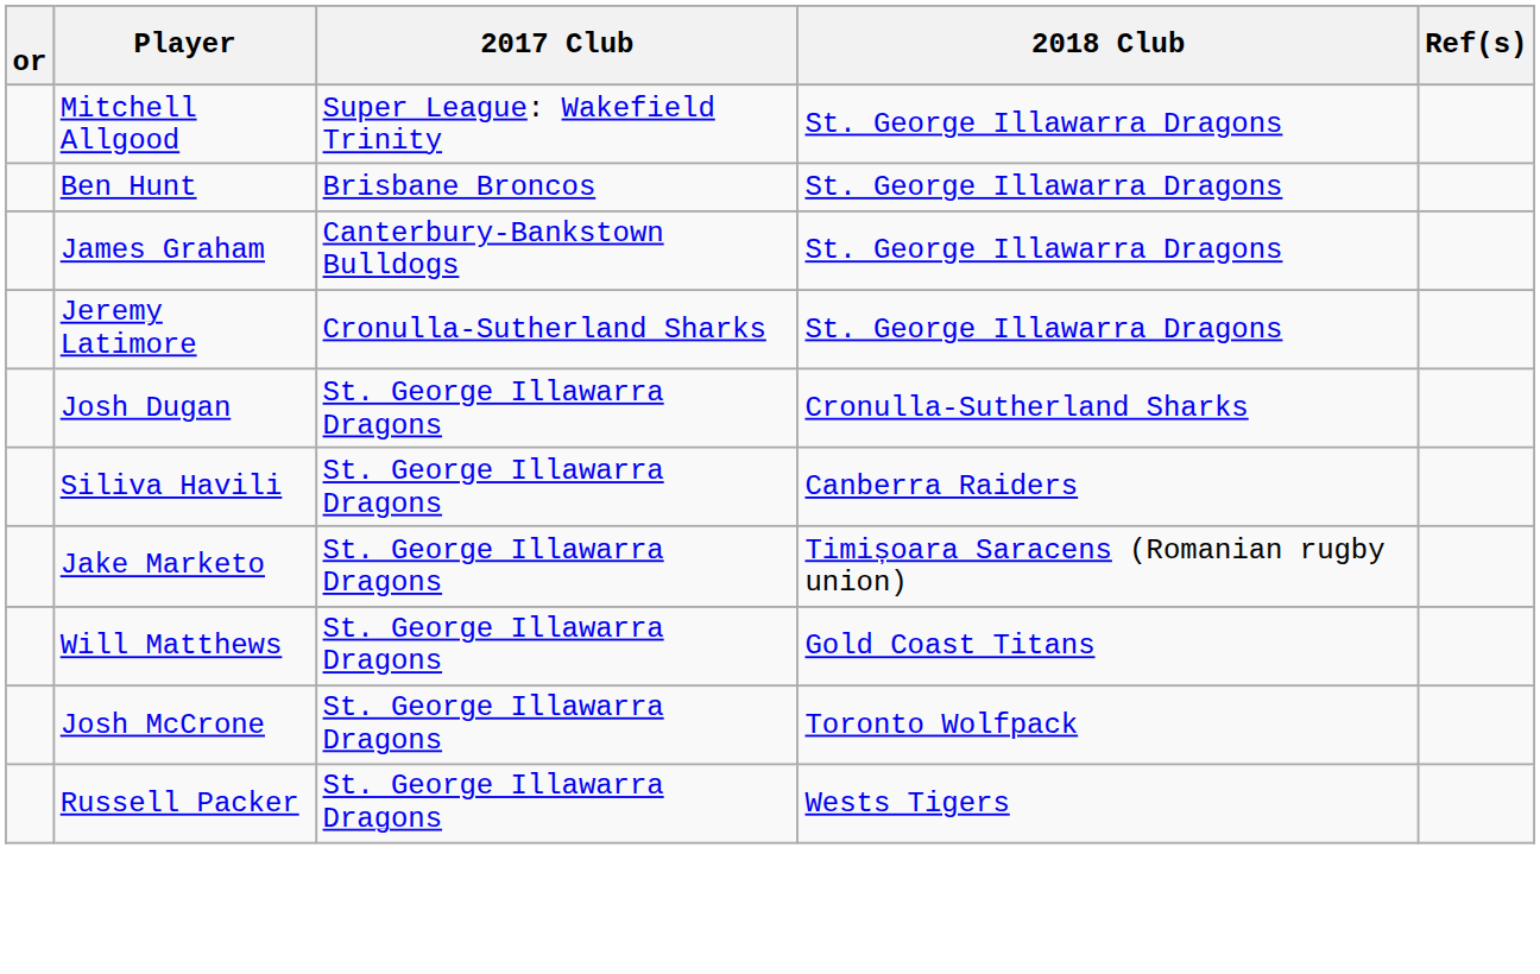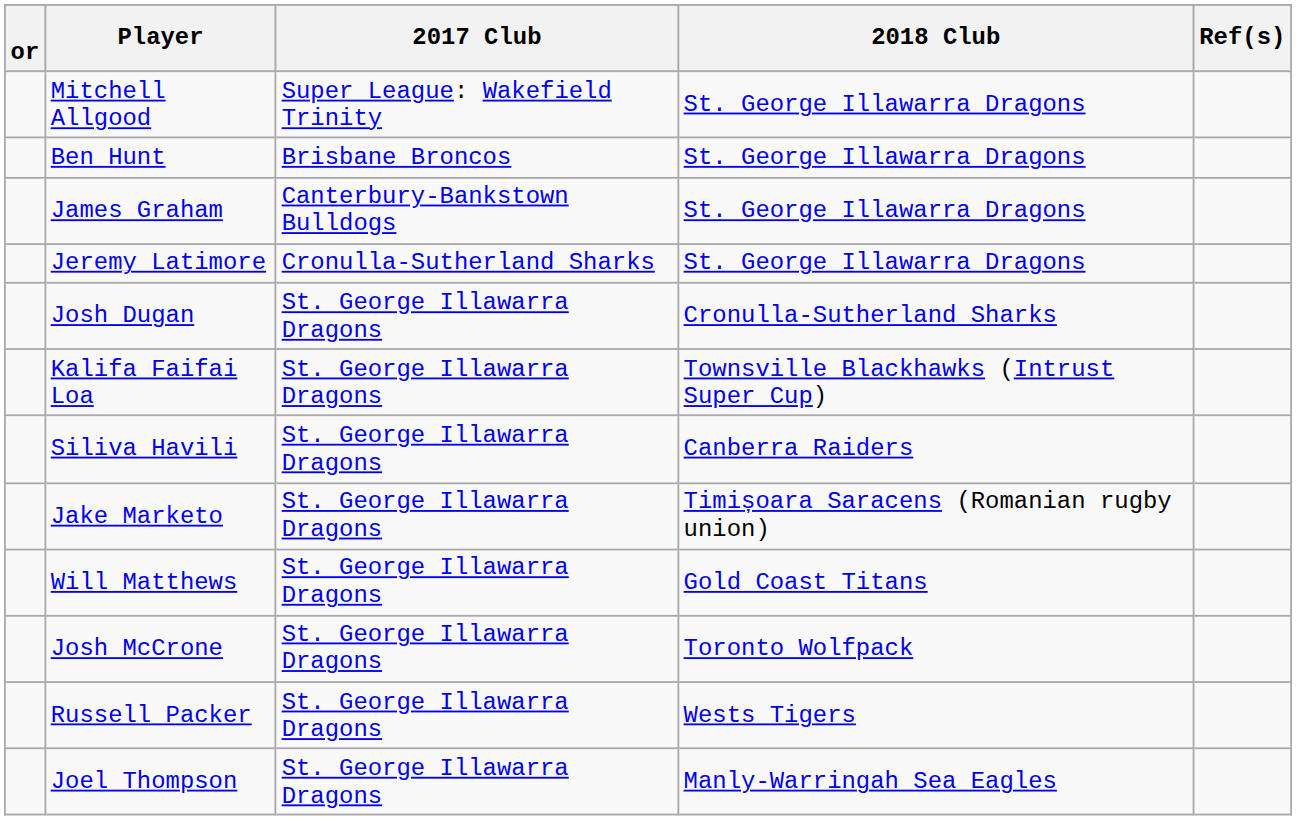 <table class="wikitable sortable" style="width:700px;">
 <tr bgcolor=#bdb76b>
 <th> <br> or <br> </th>
 <th>Player</th>
 <th>2017 Club</th>
 <th>2018 Club</th>
 <th>Ref(s)</th>
 </tr>
 <tr>
 <td></td>
 <td data-sort-value="Allgood, Mitchell"><a href='#'>Mitchell Allgood</a></td>
 <td> <a href='#'>Super League</a>: <a href='#'>Wakefield Trinity</a></td>
 <td> <a href='#'>St. George Illawarra Dragons</a></td>
 <td></td>
 </tr>
 <tr>
 <td></td>
 <td data-sort-value="Hunt, Ben"><a href='#'>Ben Hunt</a></td>
 <td> <a href='#'>Brisbane Broncos</a></td>
 <td> <a href='#'>St. George Illawarra Dragons</a></td>
 <td></td>
 </tr>
 <tr>
 <td></td>
 <td data-sort-value="Graham, James"><a href='#'>James Graham</a></td>
 <td> <a href='#'>Canterbury-Bankstown Bulldogs</a></td>
 <td> <a href='#'>St. George Illawarra Dragons</a></td>
 <td></td>
 </tr>
 <tr>
 <td></td>
 <td data-sort-value="Latimore, Jeremy"><a href='#'>Jeremy Latimore</a></td>
 <td> <a href='#'>Cronulla-Sutherland Sharks</a></td>
 <td> <a href='#'>St. George Illawarra Dragons</a></td>
 <td></td>
 </tr>
 <tr>
 <td></td>
 <td data-sort-value="Dugan, Josh"><a href='#'>Josh Dugan</a></td>
 <td> <a href='#'>St. George Illawarra Dragons</a></td>
 <td> <a href='#'>Cronulla-Sutherland Sharks</a></td>
 <td></td>
 </tr>
 <tr>
 <td></td>
+<td data-sort-value="Faifai Loa, Kalifa"><a href='#'>Kalifa Faifai Loa</a></td>
+<td> <a href='#'>St. George Illawarra Dragons</a></td>
+<td> <a href='#'>Townsville Blackhawks</a> (<a href='#'>Intrust Super Cup</a>)</td>
+<td></td>
+</tr>
+<tr>
+<td></td>
 <td data-sort-value="Havili, Siliva"><a href='#'>Siliva Havili</a></td>
 <td> <a href='#'>St. George Illawarra Dragons</a></td>
 <td> <a href='#'>Canberra Raiders</a></td>
 <td></td>
 </tr>
 <tr>
 <td></td>
 <td data-sort-value="Marketo, Jake"><a href='#'>Jake Marketo</a></td>
 <td> <a href='#'>St. George Illawarra Dragons</a></td>
 <td><a href='#'>Timișoara Saracens</a> (Romanian rugby union)</td>
 <td></td>
 </tr>
 <tr>
 <td></td>
 <td data-sort-value="Matthews, Will"><a href='#'>Will Matthews</a></td>
 <td> <a href='#'>St. George Illawarra Dragons</a></td>
 <td> <a href='#'>Gold Coast Titans</a></td>
 <td></td>
 </tr>
 <tr>
 <td></td>
 <td data-sort-value="McCrone, Josh"><a href='#'>Josh McCrone</a></td>
 <td> <a href='#'>St. George Illawarra Dragons</a></td>
 <td> <a href='#'>Toronto Wolfpack</a></td>
 <td></td>
 </tr>
 <tr>
 <td></td>
 <td data-sort-value="Packer, Russell"><a href='#'>Russell Packer</a></td>
 <td> <a href='#'>St. George Illawarra Dragons</a></td>
 <td> <a href='#'>Wests Tigers</a></td>
 <td></td>
 </tr>
+<tr>
+<td></td>
+<td data-sort-value="Thompson, Joel"><a href='#'>Joel Thompson</a></td>
+<td> <a href='#'>St. George Illawarra Dragons</a></td>
+<td> <a href='#'>Manly-Warringah Sea Eagles</a></td>
+<td></td>
+</tr>
 </table>
